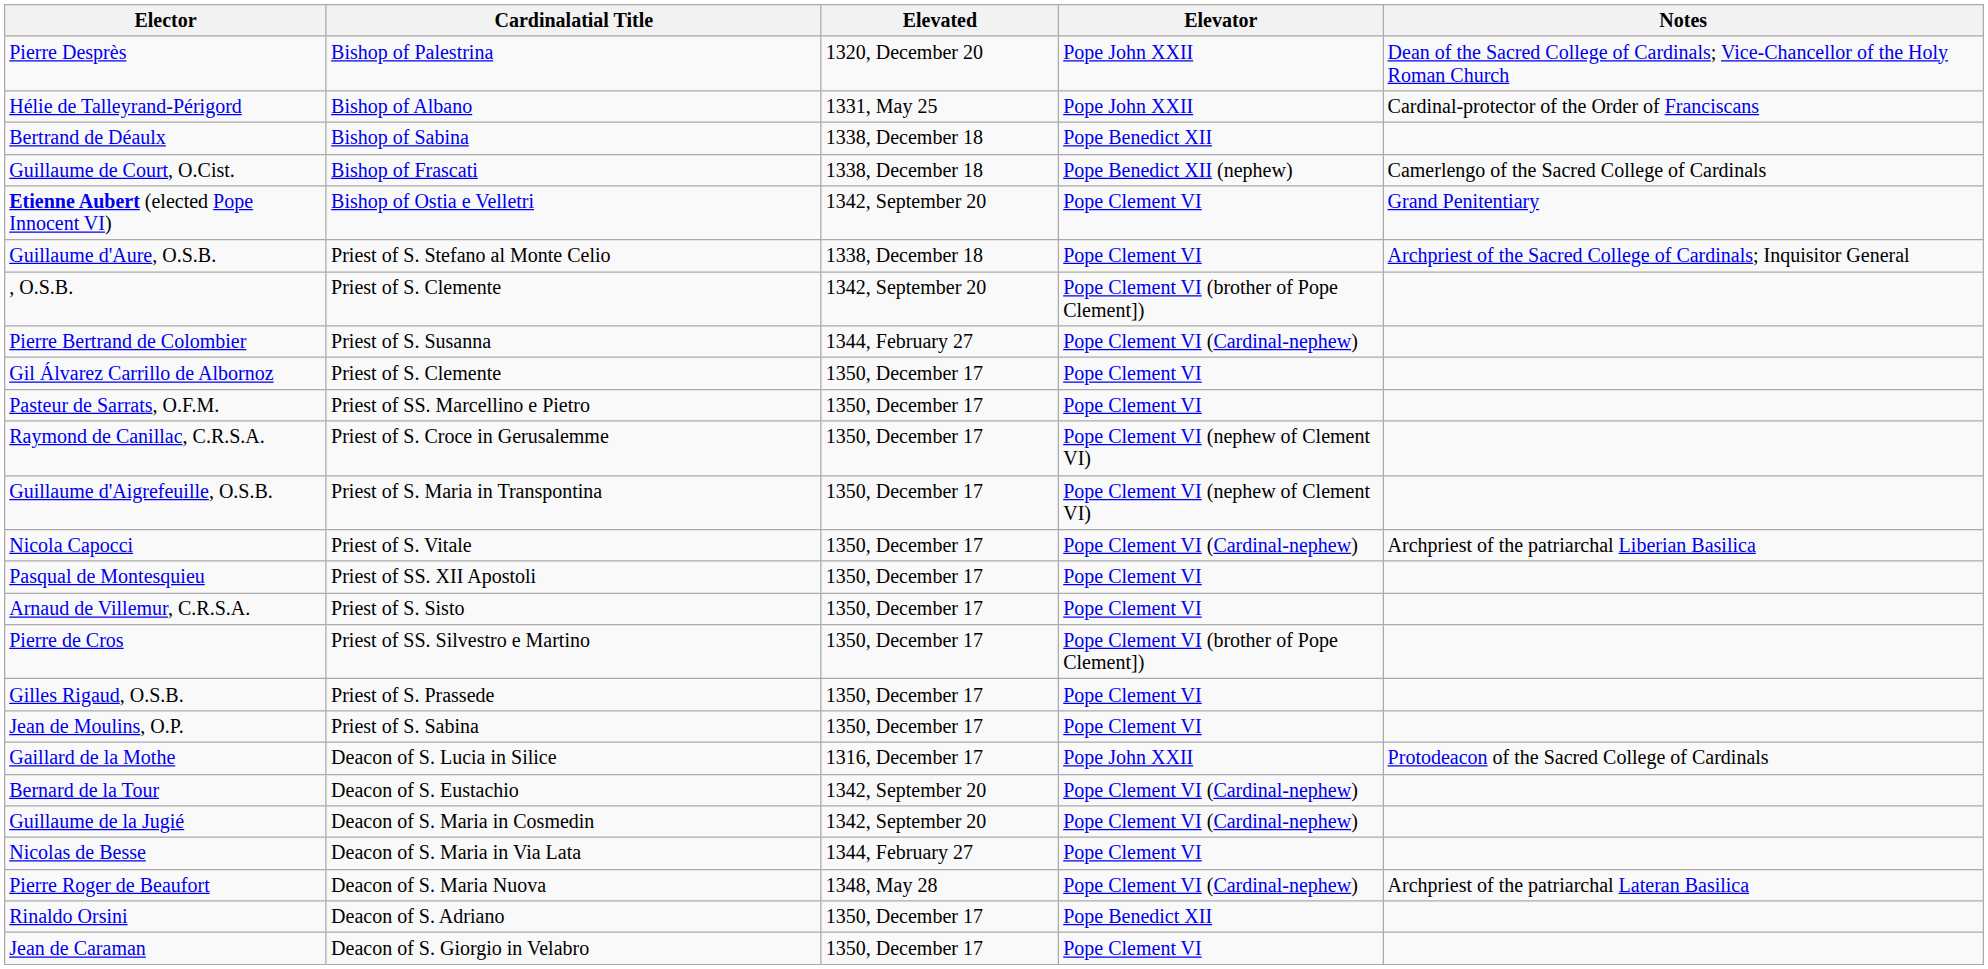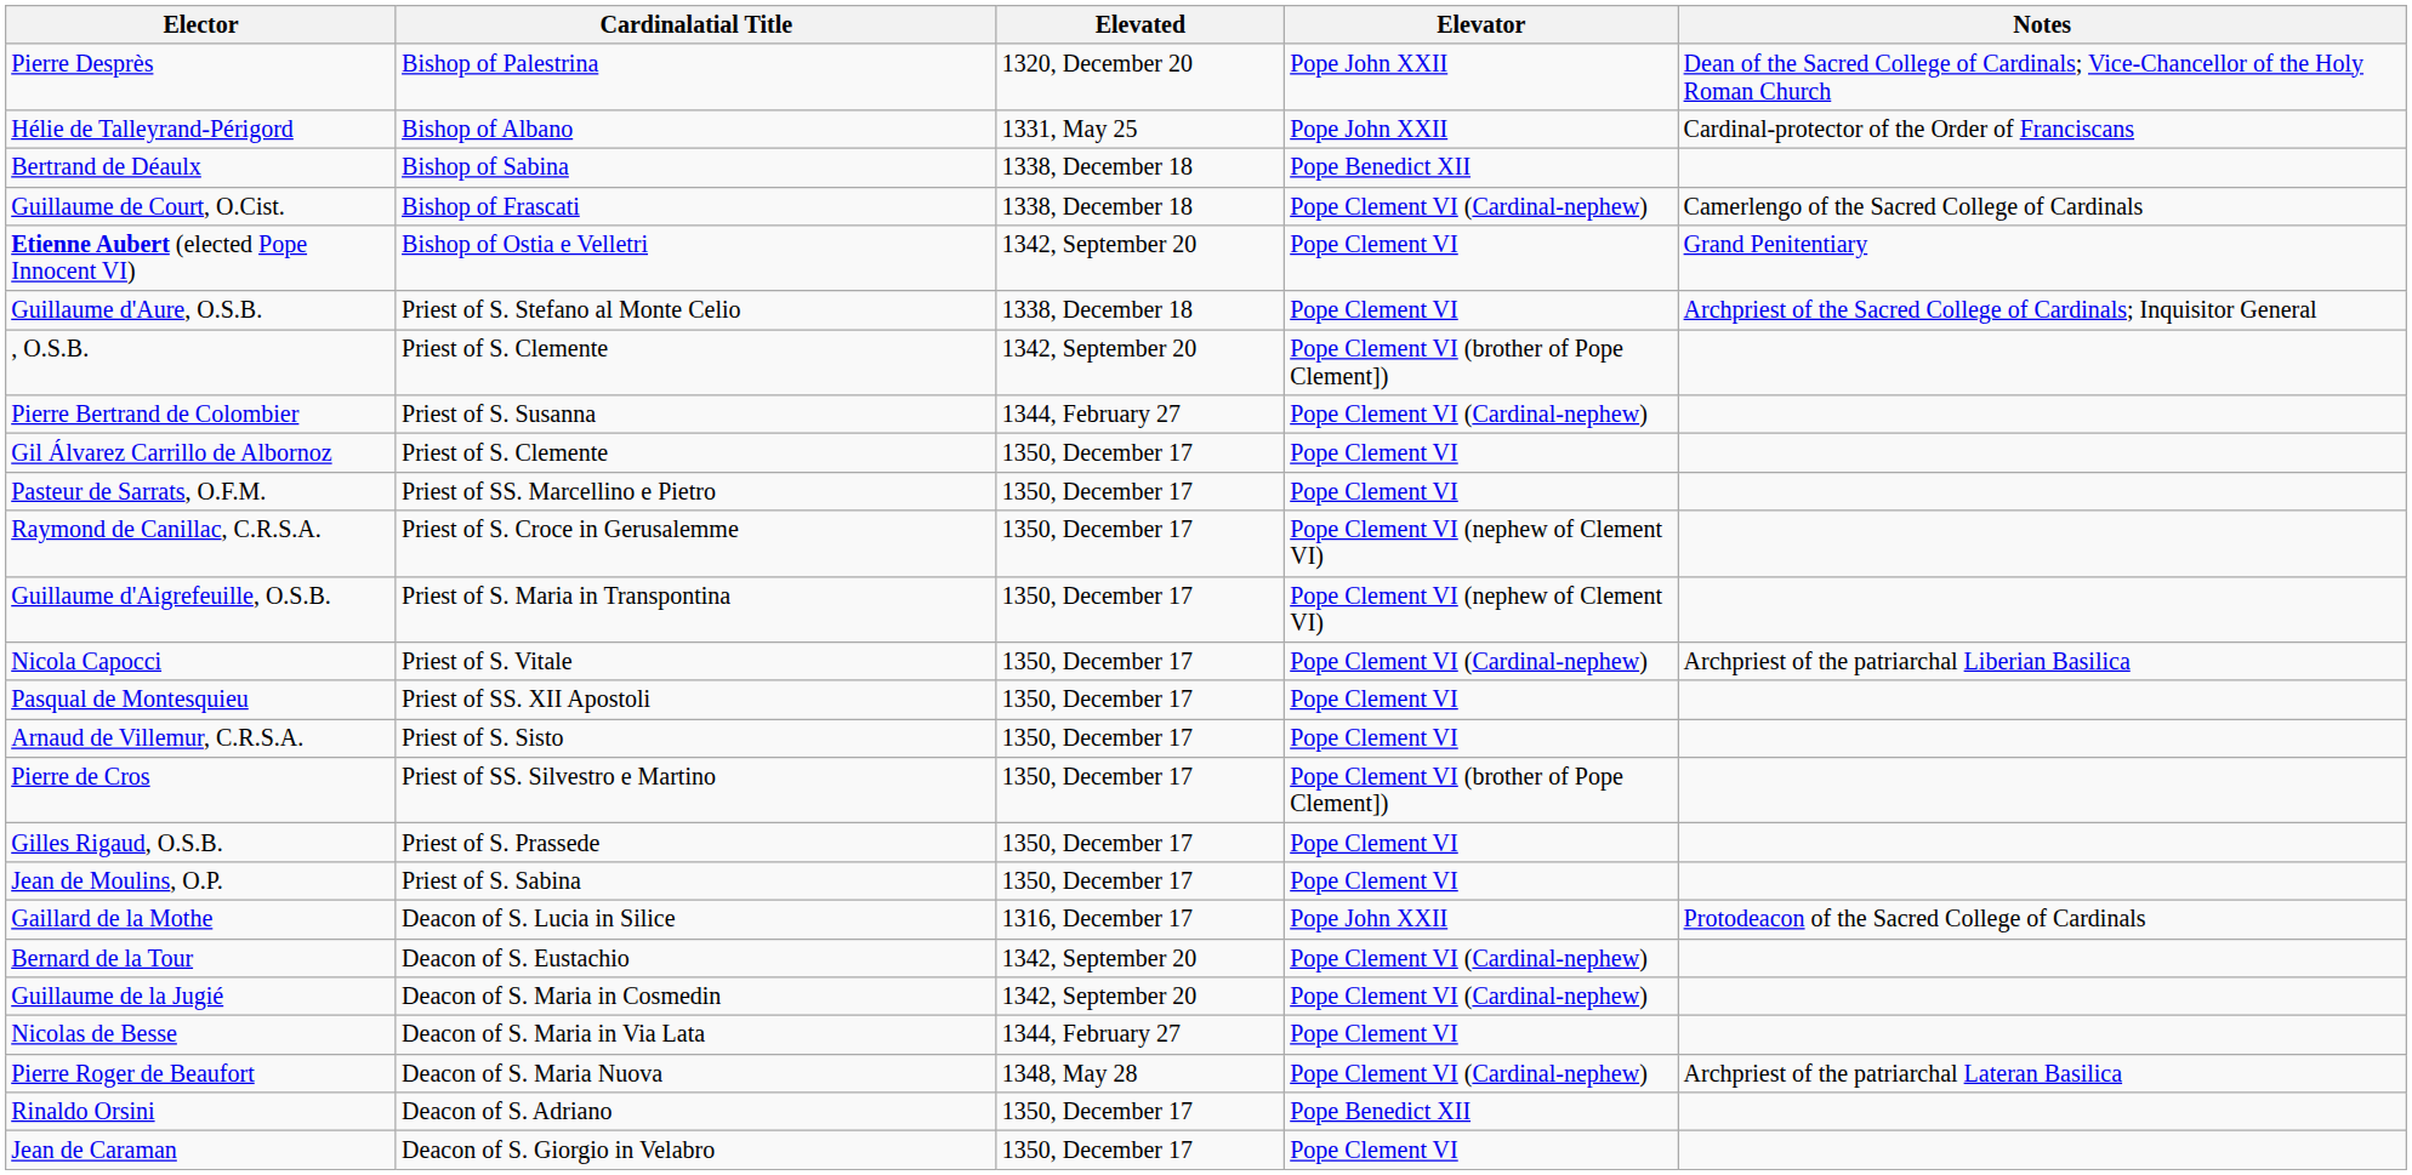 <table class="wikitable sortable" style="width:100%">
 <tr>
 <th width="*">Elector</th>
 <th width="25%">Cardinalatial Title</th>
 <th width="12%">Elevated</th>
 <th width="*">Elevator</th>
 <th width="*">Notes</th>
 </tr>
 <tr valign="top">
 <td><a href='#'>Pierre Desprès</a></td>
 <td><a href='#'>Bishop of Palestrina</a></td>
 <td>1320, December 20</td>
 <td><a href='#'>Pope John XXII</a></td>
 <td><a href='#'>Dean of the Sacred College of Cardinals</a>; <a href='#'>Vice-Chancellor of the Holy Roman Church</a></td>
 </tr>
 <tr valign="top">
 <td><a href='#'>Hélie de Talleyrand-Périgord</a></td>
 <td><a href='#'>Bishop of Albano</a></td>
 <td>1331, May 25</td>
 <td><a href='#'>Pope John XXII</a></td>
 <td>Cardinal-protector of the Order of <a href='#'>Franciscans</a></td>
 </tr>
 <tr valign="top">
 <td><a href='#'>Bertrand de Déaulx</a></td>
 <td><a href='#'>Bishop of Sabina</a></td>
 <td>1338, December 18</td>
 <td><a href='#'>Pope Benedict XII</a></td>
 <td></td>
 </tr>
 <tr valign="top">
 <td><a href='#'>Guillaume de Court</a>, O.Cist.</td>
 <td><a href='#'>Bishop of Frascati</a></td>
 <td>1338, December 18</td>
-<td><a href='#'>Pope Benedict XII</a> (nephew)</td>
+<td><a href='#'>Pope Clement VI</a> (<a href='#'>Cardinal-nephew</a>)</td>
 <td>Camerlengo of the Sacred College of Cardinals</td>
 </tr>
 <tr valign="top">
 <td><strong><a href='#'>Etienne Aubert</a></strong> (elected <a href='#'>Pope Innocent VI</a>)</td>
 <td><a href='#'>Bishop of Ostia e Velletri</a></td>
 <td>1342, September 20</td>
 <td><a href='#'>Pope Clement VI</a></td>
 <td><a href='#'>Grand Penitentiary</a></td>
 </tr>
 <tr valign="top">
 <td><a href='#'>Guillaume d'Aure</a>, O.S.B.</td>
 <td>Priest of S. Stefano al Monte Celio</td>
 <td>1338, December 18</td>
 <td><a href='#'>Pope Clement VI</a></td>
 <td><a href='#'>Archpriest of the Sacred College of Cardinals</a>; Inquisitor General</td>
 </tr>
 <tr valign="top">
 <td>, O.S.B.</td>
 <td>Priest of S. Clemente</td>
 <td>1342, September 20</td>
 <td><a href='#'>Pope Clement VI</a> (brother of Pope Clement])</td>
 <td></td>
 </tr>
 <tr valign="top">
 <td><a href='#'>Pierre Bertrand de Colombier</a></td>
 <td>Priest of S. Susanna</td>
 <td>1344, February 27</td>
 <td><a href='#'>Pope Clement VI</a> (<a href='#'>Cardinal-nephew</a>)</td>
 <td></td>
 </tr>
 <tr valign="top">
 <td><a href='#'>Gil Álvarez Carrillo de Albornoz</a></td>
 <td>Priest of S. Clemente</td>
 <td>1350, December 17</td>
 <td><a href='#'>Pope Clement VI</a></td>
 <td></td>
 </tr>
 <tr valign="top">
 <td><a href='#'>Pasteur de Sarrats</a>, O.F.M.</td>
 <td>Priest of SS. Marcellino e Pietro</td>
 <td>1350, December 17</td>
 <td><a href='#'>Pope Clement VI</a></td>
 <td></td>
 </tr>
 <tr valign="top">
 <td><a href='#'>Raymond de Canillac</a>, C.R.S.A.</td>
 <td>Priest of S. Croce in Gerusalemme</td>
 <td>1350, December 17</td>
 <td><a href='#'>Pope Clement VI</a> (nephew of Clement VI)</td>
 <td></td>
 </tr>
 <tr valign="top">
 <td><a href='#'>Guillaume d'Aigrefeuille</a>, O.S.B.</td>
 <td>Priest of S. Maria in Transpontina</td>
 <td>1350, December 17</td>
 <td><a href='#'>Pope Clement VI</a> (nephew of Clement VI)</td>
 <td></td>
 </tr>
 <tr valign="top">
 <td><a href='#'>Nicola Capocci</a></td>
 <td>Priest of S. Vitale</td>
 <td>1350, December 17</td>
 <td><a href='#'>Pope Clement VI</a> (<a href='#'>Cardinal-nephew</a>)</td>
 <td>Archpriest of the patriarchal <a href='#'>Liberian Basilica</a></td>
 </tr>
 <tr valign="top">
 <td><a href='#'>Pasqual de Montesquieu</a></td>
 <td>Priest of SS. XII Apostoli</td>
 <td>1350, December 17</td>
 <td><a href='#'>Pope Clement VI</a></td>
 <td></td>
 </tr>
 <tr valign="top">
 <td><a href='#'>Arnaud de Villemur</a>, C.R.S.A.</td>
 <td>Priest of S. Sisto</td>
 <td>1350, December 17</td>
 <td><a href='#'>Pope Clement VI</a></td>
 <td></td>
 </tr>
 <tr valign="top">
 <td><a href='#'>Pierre de Cros</a></td>
 <td>Priest of SS. Silvestro e Martino</td>
 <td>1350, December 17</td>
 <td><a href='#'>Pope Clement VI</a> (brother of Pope Clement])</td>
 <td></td>
 </tr>
 <tr valign="top">
 <td><a href='#'>Gilles Rigaud</a>, O.S.B.</td>
 <td>Priest of S. Prassede</td>
 <td>1350, December 17</td>
 <td><a href='#'>Pope Clement VI</a></td>
 <td></td>
 </tr>
 <tr valign="top">
 <td><a href='#'>Jean de Moulins</a>, O.P.</td>
 <td>Priest of S. Sabina</td>
 <td>1350, December 17</td>
 <td><a href='#'>Pope Clement VI</a></td>
 <td></td>
 </tr>
 <tr valign="top">
 <td><a href='#'>Gaillard de la Mothe</a></td>
 <td>Deacon of S. Lucia in Silice</td>
 <td>1316, December 17</td>
 <td><a href='#'>Pope John XXII</a></td>
 <td><a href='#'>Protodeacon</a> of the Sacred College of Cardinals</td>
 </tr>
 <tr valign="top">
 <td><a href='#'>Bernard de la Tour</a></td>
 <td>Deacon of S. Eustachio</td>
 <td>1342, September 20</td>
 <td><a href='#'>Pope Clement VI</a> (<a href='#'>Cardinal-nephew</a>)</td>
 <td></td>
 </tr>
 <tr valign="top">
 <td><a href='#'>Guillaume de la Jugié</a></td>
 <td>Deacon of S. Maria in Cosmedin</td>
 <td>1342, September 20</td>
 <td><a href='#'>Pope Clement VI</a> (<a href='#'>Cardinal-nephew</a>)</td>
 <td></td>
 </tr>
 <tr valign="top">
 <td><a href='#'>Nicolas de Besse</a></td>
 <td>Deacon of S. Maria in Via Lata</td>
 <td>1344, February 27</td>
 <td><a href='#'>Pope Clement VI</a></td>
 <td></td>
 </tr>
 <tr valign="top">
 <td><a href='#'>Pierre Roger de Beaufort</a></td>
 <td>Deacon of S. Maria Nuova</td>
 <td>1348, May 28</td>
 <td><a href='#'>Pope Clement VI</a> (<a href='#'>Cardinal-nephew</a>)</td>
 <td>Archpriest of the patriarchal <a href='#'>Lateran Basilica</a></td>
 </tr>
 <tr valign="top">
 <td><a href='#'>Rinaldo Orsini</a></td>
 <td>Deacon of S. Adriano</td>
 <td>1350, December 17</td>
 <td><a href='#'>Pope Benedict XII</a></td>
 <td></td>
 </tr>
 <tr valign="top">
 <td><a href='#'>Jean de Caraman</a></td>
 <td>Deacon of S. Giorgio in Velabro</td>
 <td>1350, December 17</td>
 <td><a href='#'>Pope Clement VI</a></td>
 <td></td>
 </tr>
 </table>
